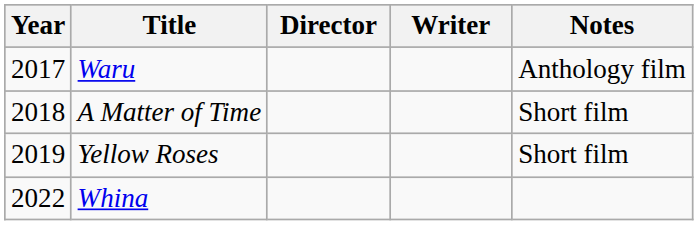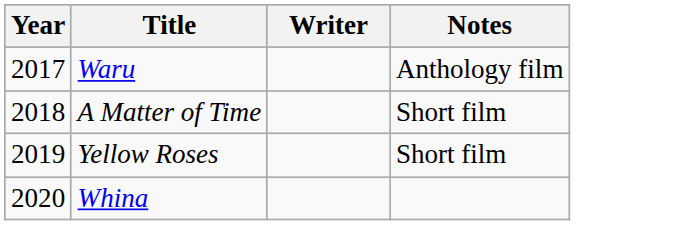 <table class="wikitable">
 <tr>
 <th>Year</th>
 <th>Title</th>
-<th width=65>Director</th>
 <th width=65>Writer</th>
 <th>Notes</th>
 </tr>
 <tr>
 <td>2017</td>
 <td><em><a href='#'>Waru</a></em></td>
 <td></td>
-<td></td>
 <td>Anthology film</td>
 </tr>
 <tr>
 <td>2018</td>
 <td><em>A Matter of Time</em></td>
-<td></td>
 <td></td>
 <td>Short film</td>
 </tr>
 <tr>
 <td>2019</td>
 <td><em>Yellow Roses</em></td>
 <td></td>
-<td></td>
 <td>Short film</td>
 </tr>
 <tr>
-<td>2022</td>
+<td>2020</td>
 <td><em><a href='#'>Whina</a></em></td>
-<td></td>
 <td></td>
 <td></td>
 </tr>
 </table>
